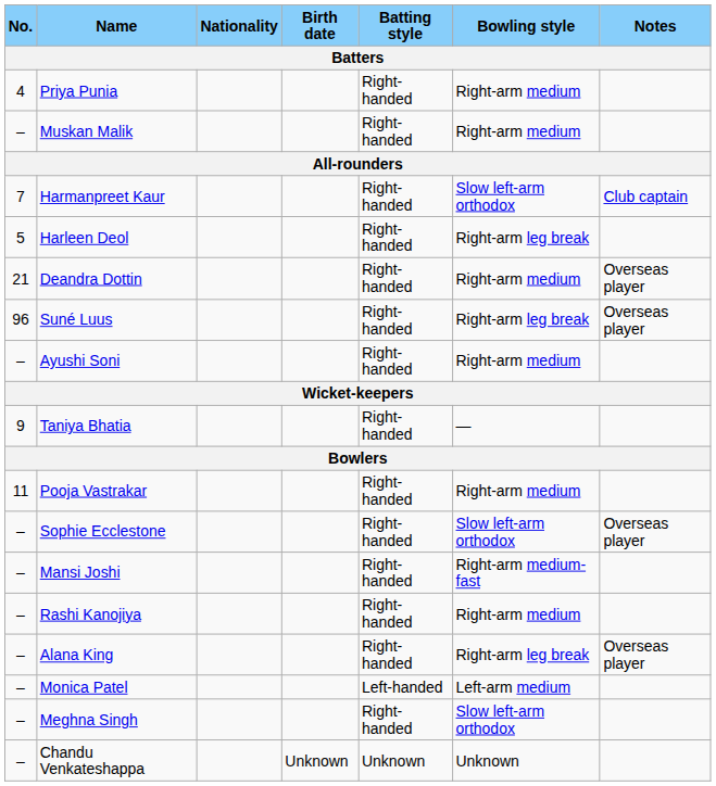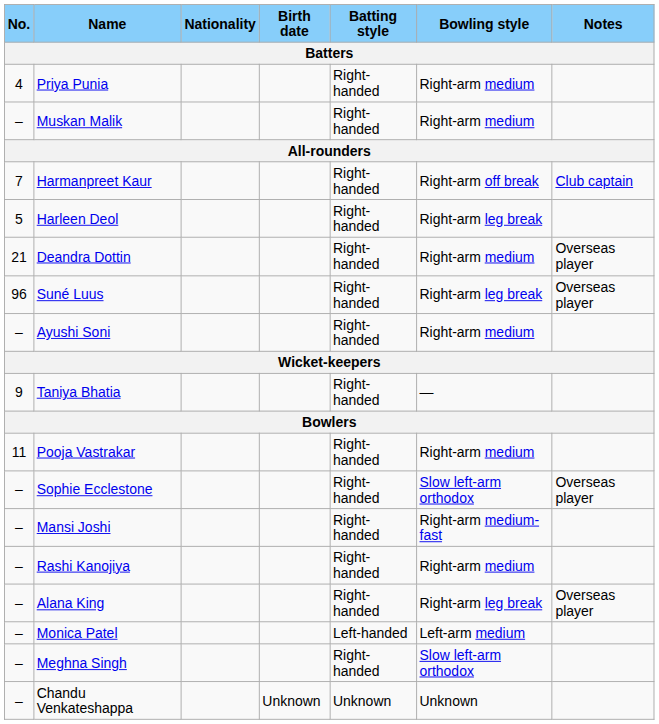 <table class="wikitable"  style="font-size:95%; width:80%;">
 <tr>
 <th style="background:#87CEFA; color:black">No.</th>
 <th style="background:#87CEFA; color:black">Name</th>
 <th style="background:#87CEFA; color:black">Nationality</th>
 <th style="background:#87CEFA; color:black">Birth date</th>
 <th style="background:#87CEFA; color:black">Batting style</th>
 <th style="background:#87CEFA; color:black">Bowling style</th>
 <th style="background:#87CEFA; color:black">Notes</th>
 </tr>
 <tr>
 <th colspan="7">Batters</th>
 </tr>
 <tr>
 <td style="text-align:center">4</td>
 <td><a href='#'>Priya Punia</a> </td>
 <td></td>
 <td></td>
 <td>Right-handed</td>
 <td>Right-arm <a href='#'>medium</a></td>
 <td></td>
 </tr>
 <tr>
 <td style="text-align:center">–</td>
 <td><a href='#'>Muskan Malik</a></td>
 <td></td>
 <td></td>
 <td>Right-handed</td>
 <td>Right-arm <a href='#'>medium</a></td>
 <td></td>
 </tr>
 <tr>
 <th colspan="7">All-rounders</th>
 </tr>
 <tr>
 <td style="text-align:center">7</td>
 <td><a href='#'>Harmanpreet Kaur</a> </td>
 <td></td>
 <td></td>
 <td>Right-handed</td>
-<td><a href='#'>Slow left-arm orthodox</a></td>
+<td>Right-arm <a href='#'>off break</a></td>
 <td><a href='#'>Club captain</a></td>
 </tr>
 <tr>
 <td style="text-align:center">5</td>
 <td><a href='#'>Harleen Deol</a> </td>
 <td></td>
 <td></td>
 <td>Right-handed</td>
 <td>Right-arm <a href='#'>leg break</a></td>
 <td></td>
 </tr>
 <tr>
 <td style="text-align:center">21</td>
 <td><a href='#'>Deandra Dottin</a> </td>
 <td></td>
 <td></td>
 <td>Right-handed</td>
 <td>Right-arm <a href='#'>medium</a></td>
 <td>Overseas player</td>
 </tr>
 <tr>
 <td style="text-align:center">96</td>
 <td><a href='#'>Suné Luus</a> </td>
 <td></td>
 <td></td>
 <td>Right-handed</td>
 <td>Right-arm <a href='#'>leg break</a></td>
 <td>Overseas player</td>
 </tr>
 <tr>
 <td style="text-align:center">–</td>
 <td><a href='#'>Ayushi Soni</a></td>
 <td></td>
 <td></td>
 <td>Right-handed</td>
 <td>Right-arm <a href='#'>medium</a></td>
 <td></td>
 </tr>
 <tr>
 <th colspan="7">Wicket-keepers</th>
 </tr>
 <tr>
 <td style="text-align:center">9</td>
 <td><a href='#'>Taniya Bhatia</a> </td>
 <td></td>
 <td></td>
 <td>Right-handed</td>
 <td>—</td>
 <td></td>
 </tr>
 <tr>
 <th colspan="7">Bowlers</th>
 </tr>
 <tr>
 <td style="text-align:center">11</td>
 <td><a href='#'>Pooja Vastrakar</a> </td>
 <td></td>
 <td></td>
 <td>Right-handed</td>
 <td>Right-arm <a href='#'>medium</a></td>
 <td></td>
 </tr>
 <tr>
 <td style="text-align:center">–</td>
 <td><a href='#'>Sophie Ecclestone</a> </td>
 <td></td>
 <td></td>
 <td>Right-handed</td>
 <td><a href='#'>Slow left-arm orthodox</a></td>
 <td>Overseas player</td>
 </tr>
 <tr>
 <td style="text-align:center">–</td>
 <td><a href='#'>Mansi Joshi</a> </td>
 <td></td>
 <td></td>
 <td>Right-handed</td>
 <td>Right-arm <a href='#'>medium-fast</a></td>
 <td></td>
 </tr>
 <tr>
 <td style="text-align:center">–</td>
 <td><a href='#'>Rashi Kanojiya</a></td>
 <td></td>
 <td></td>
 <td>Right-handed</td>
 <td>Right-arm <a href='#'>medium</a></td>
 <td></td>
 </tr>
 <tr>
 <td style="text-align:center">–</td>
 <td><a href='#'>Alana King</a> </td>
 <td></td>
 <td></td>
 <td>Right-handed</td>
 <td>Right-arm <a href='#'>leg break</a></td>
 <td>Overseas player</td>
 </tr>
 <tr>
 <td style="text-align:center">–</td>
 <td><a href='#'>Monica Patel</a> </td>
 <td></td>
 <td></td>
 <td>Left-handed</td>
 <td>Left-arm <a href='#'>medium</a></td>
 <td></td>
 </tr>
 <tr>
 <td style="text-align:center">–</td>
 <td><a href='#'>Meghna Singh</a> </td>
 <td></td>
 <td></td>
 <td>Right-handed</td>
 <td><a href='#'>Slow left-arm orthodox</a></td>
 <td></td>
 </tr>
 <tr>
 <td style="text-align:center">–</td>
 <td>Chandu Venkateshappa</td>
 <td></td>
 <td>Unknown</td>
 <td>Unknown</td>
 <td>Unknown</td>
 <td></td>
 </tr>
 </table>
